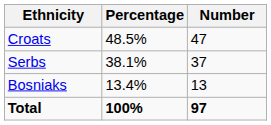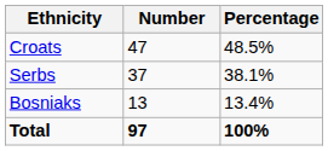 <table class="wikitable">
 <tr>
 <th width="100px">Ethnicity</th>
+<th width="80px">Number</th>
 <th width="80px">Percentage</th>
-<th width="80px">Number</th>
 </tr>
 <tr>
 <td><a href='#'>Croats</a></td>
+<td>47</td>
 <td>48.5%</td>
-<td>47</td>
 </tr>
 <tr>
 <td><a href='#'>Serbs</a></td>
+<td>37</td>
 <td>38.1%</td>
-<td>37</td>
 </tr>
 <tr>
 <td><a href='#'>Bosniaks</a></td>
+<td>13</td>
 <td>13.4%</td>
-<td>13</td>
 </tr>
 <tr>
 <td><strong>Total</strong></td>
+<td><strong>97</strong></td>
 <td><strong>100%</strong></td>
-<td><strong>97</strong></td>
 </tr>
 </table>
